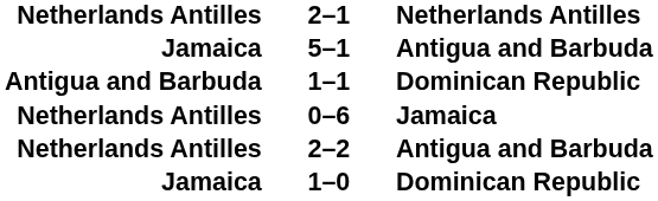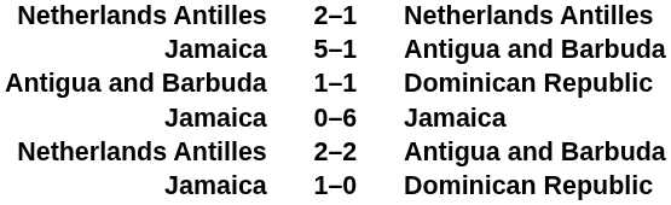 <table width=100% cellspacing=1 style=font-size:90%>
 <tr>
 <th width=120></th>
 <th width=250></th>
 <th width=70></th>
 <th width=250></th>
 <th></th>
 </tr>
 <tr>
 <td align=right></td>
 <td align=right><strong>Netherlands Antilles</strong></td>
 <td align=center><strong>2–1</strong></td>
 <td><strong>Netherlands Antilles</strong></td>
 </tr>
 <tr>
 <td align=right></td>
 <td align=right><strong>Jamaica</strong></td>
 <td align=center><strong>5–1</strong></td>
 <td><strong>Antigua and Barbuda</strong></td>
 </tr>
 <tr>
 <td align=right></td>
 <td align=right><strong>Antigua and Barbuda</strong></td>
 <td align=center><strong>1–1</strong></td>
 <td><strong>Dominican Republic</strong></td>
 </tr>
 <tr>
 <td align=right></td>
-<td align=right><strong>Netherlands Antilles</strong></td>
+<td align=right><strong>Jamaica</strong></td>
 <td align=center><strong>0–6</strong></td>
 <td><strong>Jamaica</strong></td>
 </tr>
 <tr>
 <td align=right></td>
 <td align=right><strong>Netherlands Antilles</strong></td>
 <td align=center><strong>2–2</strong></td>
 <td><strong>Antigua and Barbuda</strong></td>
 </tr>
 <tr>
 <td align=right></td>
 <td align=right><strong>Jamaica</strong></td>
 <td align=center><strong>1–0</strong></td>
 <td><strong>Dominican Republic</strong></td>
 </tr>
 <tr>
 </tr>
 </table>
